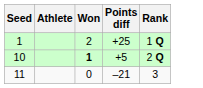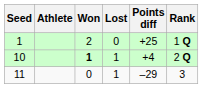 <table class="wikitable">
 <tr>
 <th>Seed</th>
 <th>Athlete</th>
 <th>Won</th>
+<th>Lost</th>
 <th>Points<br>diff</th>
 <th>Rank</th>
 </tr>
 <tr bgcolor="#ccffcc">
 <td align="center">1</td>
 <td><strong></strong></td>
 <td align="center">2</td>
+<td align="center">0</td>
 <td align="center">+25</td>
 <td align="center">1 <strong>Q</strong></td>
 </tr>
 <tr bgcolor="#ccffcc">
 <td align="center">10</td>
 <td><strong></strong></td>
 <td align="center"><strong>1</strong></td>
-<td align="center">+5</td>
+<td align="center">1</td>
+<td align="center">+4</td>
 <td align="center">2 <strong>Q</strong></td>
 </tr>
 <tr>
 <td align="center">11</td>
 <td></td>
 <td align="center">0</td>
-<td align="center">–21</td>
+<td align="center">1</td>
+<td align="center">–29</td>
 <td align="center">3 <strong></strong></td>
 </tr>
 </table>
